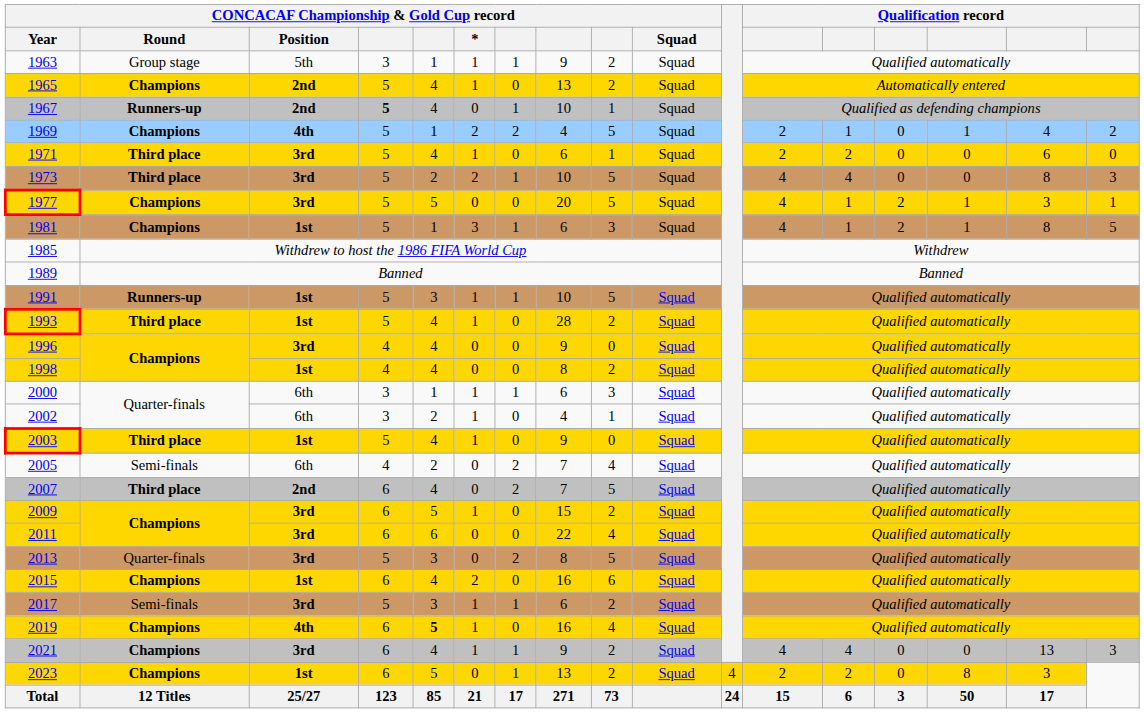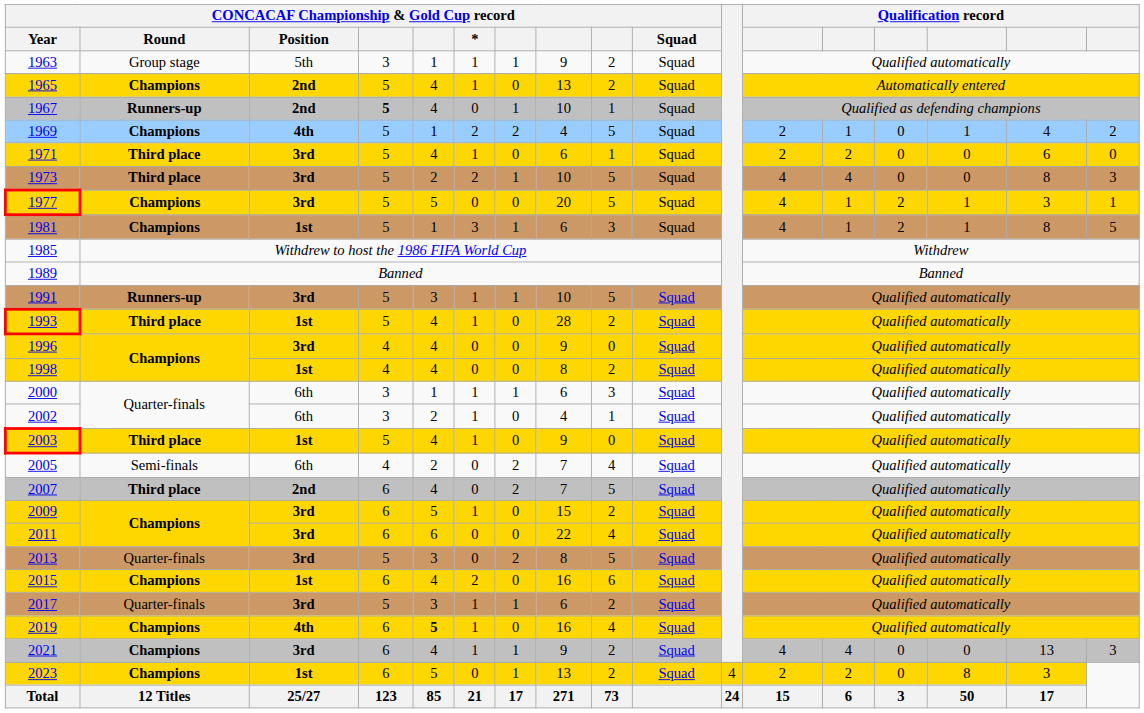 <table class="wikitable" style="text-align: center">
 <tr>
 <th colspan=10><a href='#'>CONCACAF Championship</a> & <a href='#'>Gold Cup</a> record</th>
 <th width=1% rowspan="30"></th>
 <th colspan=7><a href='#'>Qualification</a> record</th>
 </tr>
 <tr>
 <th>Year</th>
 <th>Round</th>
 <th>Position</th>
 <th></th>
 <th></th>
 <th>*</th>
 <th></th>
 <th></th>
 <th></th>
 <th>Squad</th>
 <th></th>
 <th></th>
 <th></th>
 <th></th>
 <th></th>
 <th></th>
 </tr>
 <tr>
 <td> <a href='#'>1963</a></td>
 <td>Group stage</td>
 <td>5th</td>
 <td>3</td>
 <td>1</td>
 <td>1</td>
 <td>1</td>
 <td>9</td>
 <td>2</td>
 <td>Squad</td>
 <td colspan=6><em>Qualified automatically</em></td>
 </tr>
 <tr>
 </tr>
 <tr bgcolor=gold>
 <td> <a href='#'>1965</a></td>
 <td><strong>Champions</strong></td>
 <td><strong>2nd</strong></td>
 <td>5</td>
 <td>4</td>
 <td>1</td>
 <td>0</td>
 <td>13</td>
 <td>2</td>
 <td>Squad</td>
 <td colspan=6><em>Automatically entered</em></td>
 </tr>
 <tr bgcolor=silver>
 <td> <a href='#'>1967</a></td>
 <td><strong>Runners-up</strong></td>
 <td><strong>2nd</strong></td>
 <td><strong>5</strong></td>
 <td>4</td>
 <td>0</td>
 <td>1</td>
 <td>10</td>
 <td>1</td>
 <td>Squad</td>
 <td colspan=6><em>Qualified as defending champions</em></td>
 </tr>
 <tr bgcolor=#9acdff>
 <td> <a href='#'>1969</a></td>
 <td><strong>Champions</strong></td>
 <td><strong>4th</strong></td>
 <td>5</td>
 <td>1</td>
 <td>2</td>
 <td>2</td>
 <td>4</td>
 <td>5</td>
 <td>Squad</td>
 <td>2</td>
 <td>1</td>
 <td>0</td>
 <td>1</td>
 <td>4</td>
 <td>2</td>
 </tr>
 <tr bgcolor=gold>
 <td> <a href='#'>1971</a></td>
 <td><strong>Third place</strong></td>
 <td><strong>3rd</strong></td>
 <td>5</td>
 <td>4</td>
 <td>1</td>
 <td>0</td>
 <td>6</td>
 <td>1</td>
 <td>Squad</td>
 <td>2</td>
 <td>2</td>
 <td>0</td>
 <td>0</td>
 <td>6</td>
 <td>0</td>
 </tr>
 <tr bgcolor="#cc9966">
 <td> <a href='#'>1973</a></td>
 <td><strong>Third place</strong></td>
 <td><strong>3rd</strong></td>
 <td>5</td>
 <td>2</td>
 <td>2</td>
 <td>1</td>
 <td>10</td>
 <td>5</td>
 <td>Squad</td>
 <td>4</td>
 <td>4</td>
 <td>0</td>
 <td>0</td>
 <td>8</td>
 <td>3</td>
 </tr>
 <tr bgcolor=gold>
 <td style="border: 3px solid red"> <a href='#'>1977</a></td>
 <td><strong>Champions</strong></td>
 <td><strong>3rd</strong></td>
 <td>5</td>
 <td>5</td>
 <td>0</td>
 <td>0</td>
 <td>20</td>
 <td>5</td>
 <td>Squad</td>
 <td>4</td>
 <td>1</td>
 <td>2</td>
 <td>1</td>
 <td>3</td>
 <td>1</td>
 </tr>
 <tr bgcolor="#cc9966">
 <td> <a href='#'>1981</a></td>
 <td><strong>Champions</strong></td>
 <td><strong>1st</strong></td>
 <td>5</td>
 <td>1</td>
 <td>3</td>
 <td>1</td>
 <td>6</td>
 <td>3</td>
 <td>Squad</td>
 <td>4</td>
 <td>1</td>
 <td>2</td>
 <td>1</td>
 <td>8</td>
 <td>5</td>
 </tr>
 <tr>
 <td><a href='#'>1985</a></td>
 <td colspan=9><em>Withdrew to host the <a href='#'>1986 FIFA World Cup</a></em></td>
 <td colspan=6><em>Withdrew</em></td>
 </tr>
 <tr>
 <td><a href='#'>1989</a></td>
 <td colspan=9><em>Banned</em></td>
 <td colspan=6><em>Banned</em></td>
 </tr>
 <tr bgcolor="#cc9966">
 <td> <a href='#'>1991</a></td>
 <td><strong>Runners-up</strong></td>
-<td><strong>1st</strong></td>
+<td><strong>3rd</strong></td>
 <td>5</td>
 <td>3</td>
 <td>1</td>
 <td>1</td>
 <td>10</td>
 <td>5</td>
 <td><a href='#'>Squad</a></td>
 <td colspan=6><em>Qualified automatically</em></td>
 </tr>
 <tr bgcolor=gold>
 <td style="border: 3px solid red">  <a href='#'>1993</a></td>
 <td><strong>Third place</strong></td>
 <td><strong>1st</strong></td>
 <td>5</td>
 <td>4</td>
 <td>1</td>
 <td>0</td>
 <td>28</td>
 <td>2</td>
 <td><a href='#'>Squad</a></td>
 <td colspan=6><em>Qualified automatically</em></td>
 </tr>
 <tr bgcolor=gold>
 <td> <a href='#'>1996</a></td>
 <td rowspan=2><strong>Champions</strong></td>
 <td><strong>3rd</strong></td>
 <td>4</td>
 <td>4</td>
 <td>0</td>
 <td>0</td>
 <td>9</td>
 <td>0</td>
 <td><a href='#'>Squad</a></td>
 <td colspan=6><em>Qualified automatically</em></td>
 </tr>
 <tr bgcolor=gold>
 <td> <a href='#'>1998</a></td>
 <td><strong>1st</strong></td>
 <td>4</td>
 <td>4</td>
 <td>0</td>
 <td>0</td>
 <td>8</td>
 <td>2</td>
 <td><a href='#'>Squad</a></td>
 <td colspan=6><em>Qualified automatically</em></td>
 </tr>
 <tr>
 <td> <a href='#'>2000</a></td>
 <td rowspan=2>Quarter-finals</td>
 <td>6th</td>
 <td>3</td>
 <td>1</td>
 <td>1</td>
 <td>1</td>
 <td>6</td>
 <td>3</td>
 <td><a href='#'>Squad</a></td>
 <td colspan=6><em>Qualified automatically</em></td>
 </tr>
 <tr>
 <td> <a href='#'>2002</a></td>
 <td>6th</td>
 <td>3</td>
 <td>2</td>
 <td>1</td>
 <td>0</td>
 <td>4</td>
 <td>1</td>
 <td><a href='#'>Squad</a></td>
 <td colspan=6><em>Qualified automatically</em></td>
 </tr>
 <tr bgcolor=gold>
 <td style="border: 3px solid red">  <a href='#'>2003</a></td>
 <td><strong>Third place</strong></td>
 <td><strong>1st</strong></td>
 <td>5</td>
 <td>4</td>
 <td>1</td>
 <td>0</td>
 <td>9</td>
 <td>0</td>
 <td><a href='#'>Squad</a></td>
 <td colspan=6><em>Qualified automatically</em></td>
 </tr>
 <tr>
 <td> <a href='#'>2005</a></td>
 <td>Semi-finals</td>
 <td>6th</td>
 <td>4</td>
 <td>2</td>
 <td>0</td>
 <td>2</td>
 <td>7</td>
 <td>4</td>
 <td><a href='#'>Squad</a></td>
 <td colspan=6><em>Qualified automatically</em></td>
 </tr>
 <tr bgcolor=silver>
 <td> <a href='#'>2007</a></td>
 <td><strong>Third place</strong></td>
 <td><strong>2nd</strong></td>
 <td>6</td>
 <td>4</td>
 <td>0</td>
 <td>2</td>
 <td>7</td>
 <td>5</td>
 <td><a href='#'>Squad</a></td>
 <td colspan=6><em>Qualified automatically</em></td>
 </tr>
 <tr bgcolor=gold>
 <td> <a href='#'>2009</a></td>
 <td rowspan=2><strong>Champions</strong></td>
 <td><strong>3rd</strong></td>
 <td>6</td>
 <td>5</td>
 <td>1</td>
 <td>0</td>
 <td>15</td>
 <td>2</td>
 <td><a href='#'>Squad</a></td>
 <td colspan=6><em>Qualified automatically</em></td>
 </tr>
 <tr bgcolor=gold>
 <td> <a href='#'>2011</a></td>
 <td><strong>3rd</strong></td>
 <td>6</td>
 <td>6</td>
 <td>0</td>
 <td>0</td>
 <td>22</td>
 <td>4</td>
 <td><a href='#'>Squad</a></td>
 <td colspan=6><em>Qualified automatically</em></td>
 </tr>
 <tr bgcolor="#cc9966">
 <td> <a href='#'>2013</a></td>
 <td>Quarter-finals</td>
 <td><strong>3rd</strong></td>
 <td>5</td>
 <td>3</td>
 <td>0</td>
 <td>2</td>
 <td>8</td>
 <td>5</td>
 <td><a href='#'>Squad</a></td>
 <td colspan=6><em>Qualified automatically</em></td>
 </tr>
 <tr bgcolor=gold>
 <td>  <a href='#'>2015</a></td>
 <td><strong>Champions</strong></td>
 <td><strong>1st</strong></td>
 <td>6</td>
 <td>4</td>
 <td>2</td>
 <td>0</td>
 <td>16</td>
 <td>6</td>
 <td><a href='#'>Squad</a></td>
 <td colspan=6><em>Qualified automatically</em></td>
 </tr>
 <tr bgcolor="#cc9966">
 <td> <a href='#'>2017</a></td>
-<td>Semi-finals</td>
+<td>Quarter-finals</td>
 <td><strong>3rd</strong></td>
 <td>5</td>
 <td>3</td>
 <td>1</td>
 <td>1</td>
 <td>6</td>
 <td>2</td>
 <td><a href='#'>Squad</a></td>
 <td colspan=6><em>Qualified automatically</em></td>
 </tr>
 <tr bgcolor=gold>
 <td>   <a href='#'>2019</a></td>
 <td><strong>Champions</strong></td>
 <td><strong>4th</strong></td>
 <td>6</td>
 <td><strong>5</strong></td>
 <td>1</td>
 <td>0</td>
 <td>16</td>
 <td>4</td>
 <td><a href='#'>Squad</a></td>
 <td colspan=6><em>Qualified automatically</em></td>
 </tr>
 <tr bgcolor=silver>
 <td> <a href='#'>2021</a></td>
 <td><strong>Champions</strong></td>
 <td><strong>3rd</strong></td>
 <td>6</td>
 <td>4</td>
 <td>1</td>
 <td>1</td>
 <td>9</td>
 <td>2</td>
 <td><a href='#'>Squad</a></td>
 <td>4</td>
 <td>4</td>
 <td>0</td>
 <td>0</td>
 <td>13</td>
 <td>3</td>
 </tr>
 <tr>
 </tr>
 <tr bgcolor=gold>
 <td>  <a href='#'>2023</a></td>
 <td><strong>Champions</strong></td>
 <td><strong>1st</strong></td>
 <td>6</td>
 <td>5</td>
 <td>0</td>
 <td>1</td>
 <td>13</td>
 <td>2</td>
 <td><a href='#'>Squad</a></td>
 <td>4</td>
 <td>2</td>
 <td>2</td>
 <td>0</td>
 <td>8</td>
 <td>3</td>
 </tr>
 <tr>
 <th>Total</th>
 <th>12 Titles</th>
 <th>25/27</th>
 <th>123</th>
 <th>85</th>
 <th>21</th>
 <th>17</th>
 <th>271</th>
 <th>73</th>
 <th></th>
 <th>24</th>
 <th>15</th>
 <th>6</th>
 <th>3</th>
 <th>50</th>
 <th>17</th>
 </tr>
 </table>
